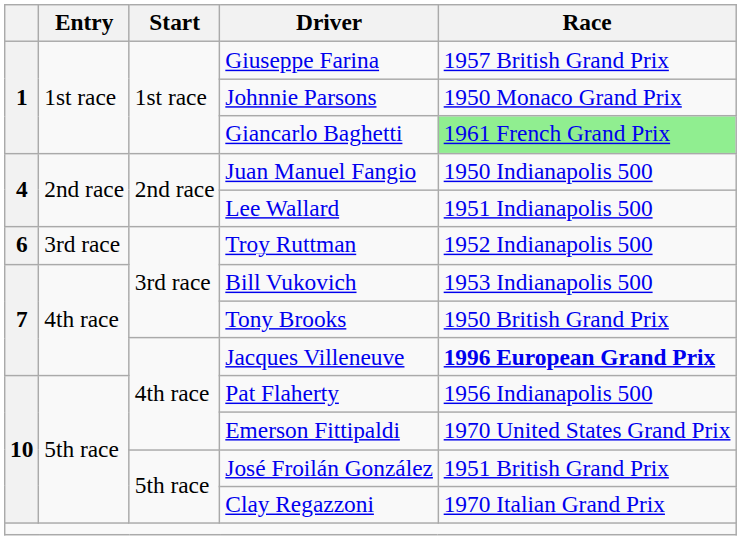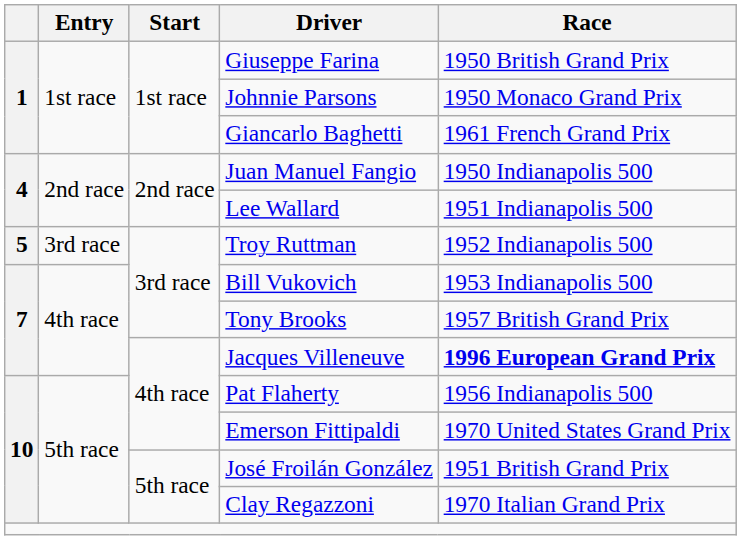 <table class="wikitable">
 <tr>
 <th></th>
 <th>Entry</th>
 <th>Start</th>
 <th>Driver</th>
 <th>Race</th>
 </tr>
 <tr>
 <th rowspan=3>1</th>
 <td rowspan=3>1st race</td>
 <td rowspan=3>1st race</td>
 <td> <a href='#'>Giuseppe Farina</a></td>
-<td><a href='#'>1957 British Grand Prix</a></td>
+<td><a href='#'>1950 British Grand Prix</a></td>
 </tr>
 <tr>
 <td> <a href='#'>Johnnie Parsons</a></td>
 <td><a href='#'>1950 Monaco Grand Prix</a></td>
 </tr>
 <tr>
 <td> <a href='#'>Giancarlo Baghetti</a></td>
-<td style="background: lightgreen;"><a href='#'>1961 French Grand Prix</a></td>
+<td><a href='#'>1961 French Grand Prix</a></td>
 </tr>
 <tr>
 <th rowspan=2>4</th>
 <td rowspan=2>2nd race</td>
 <td rowspan=2>2nd race</td>
 <td> <a href='#'>Juan Manuel Fangio</a></td>
 <td><a href='#'>1950 Indianapolis 500</a></td>
 </tr>
 <tr>
 <td> <a href='#'>Lee Wallard</a></td>
 <td><a href='#'>1951 Indianapolis 500</a></td>
 </tr>
 <tr>
-<th>6</th>
+<th>5</th>
 <td>3rd race</td>
 <td rowspan=3>3rd race</td>
 <td> <a href='#'>Troy Ruttman</a></td>
 <td><a href='#'>1952 Indianapolis 500</a></td>
 </tr>
 <tr>
 <th rowspan=3>7</th>
 <td rowspan=3>4th race</td>
 <td> <a href='#'>Bill Vukovich</a></td>
 <td><a href='#'>1953 Indianapolis 500</a></td>
 </tr>
 <tr>
 <td> <a href='#'>Tony Brooks</a></td>
-<td><a href='#'>1950 British Grand Prix</a></td>
+<td><a href='#'>1957 British Grand Prix</a></td>
 </tr>
 <tr>
 <td rowspan=3>4th race</td>
 <td> <a href='#'>Jacques Villeneuve</a></td>
 <td><strong><a href='#'>1996 European Grand Prix</a></strong></td>
 </tr>
 <tr>
 <th rowspan=4>10</th>
 <td rowspan=4>5th race</td>
 <td> <a href='#'>Pat Flaherty</a></td>
 <td><a href='#'>1956 Indianapolis 500</a></td>
 </tr>
 <tr>
 <td> <a href='#'>Emerson Fittipaldi</a></td>
 <td><a href='#'>1970 United States Grand Prix</a></td>
 </tr>
 <tr>
 <td rowspan=2>5th race</td>
 <td> <a href='#'>José Froilán González</a></td>
 <td><a href='#'>1951 British Grand Prix</a></td>
 </tr>
 <tr>
 <td> <a href='#'>Clay Regazzoni</a></td>
 <td><a href='#'>1970 Italian Grand Prix</a></td>
 </tr>
 <tr>
 <td colspan=5></td>
 </tr>
 </table>
